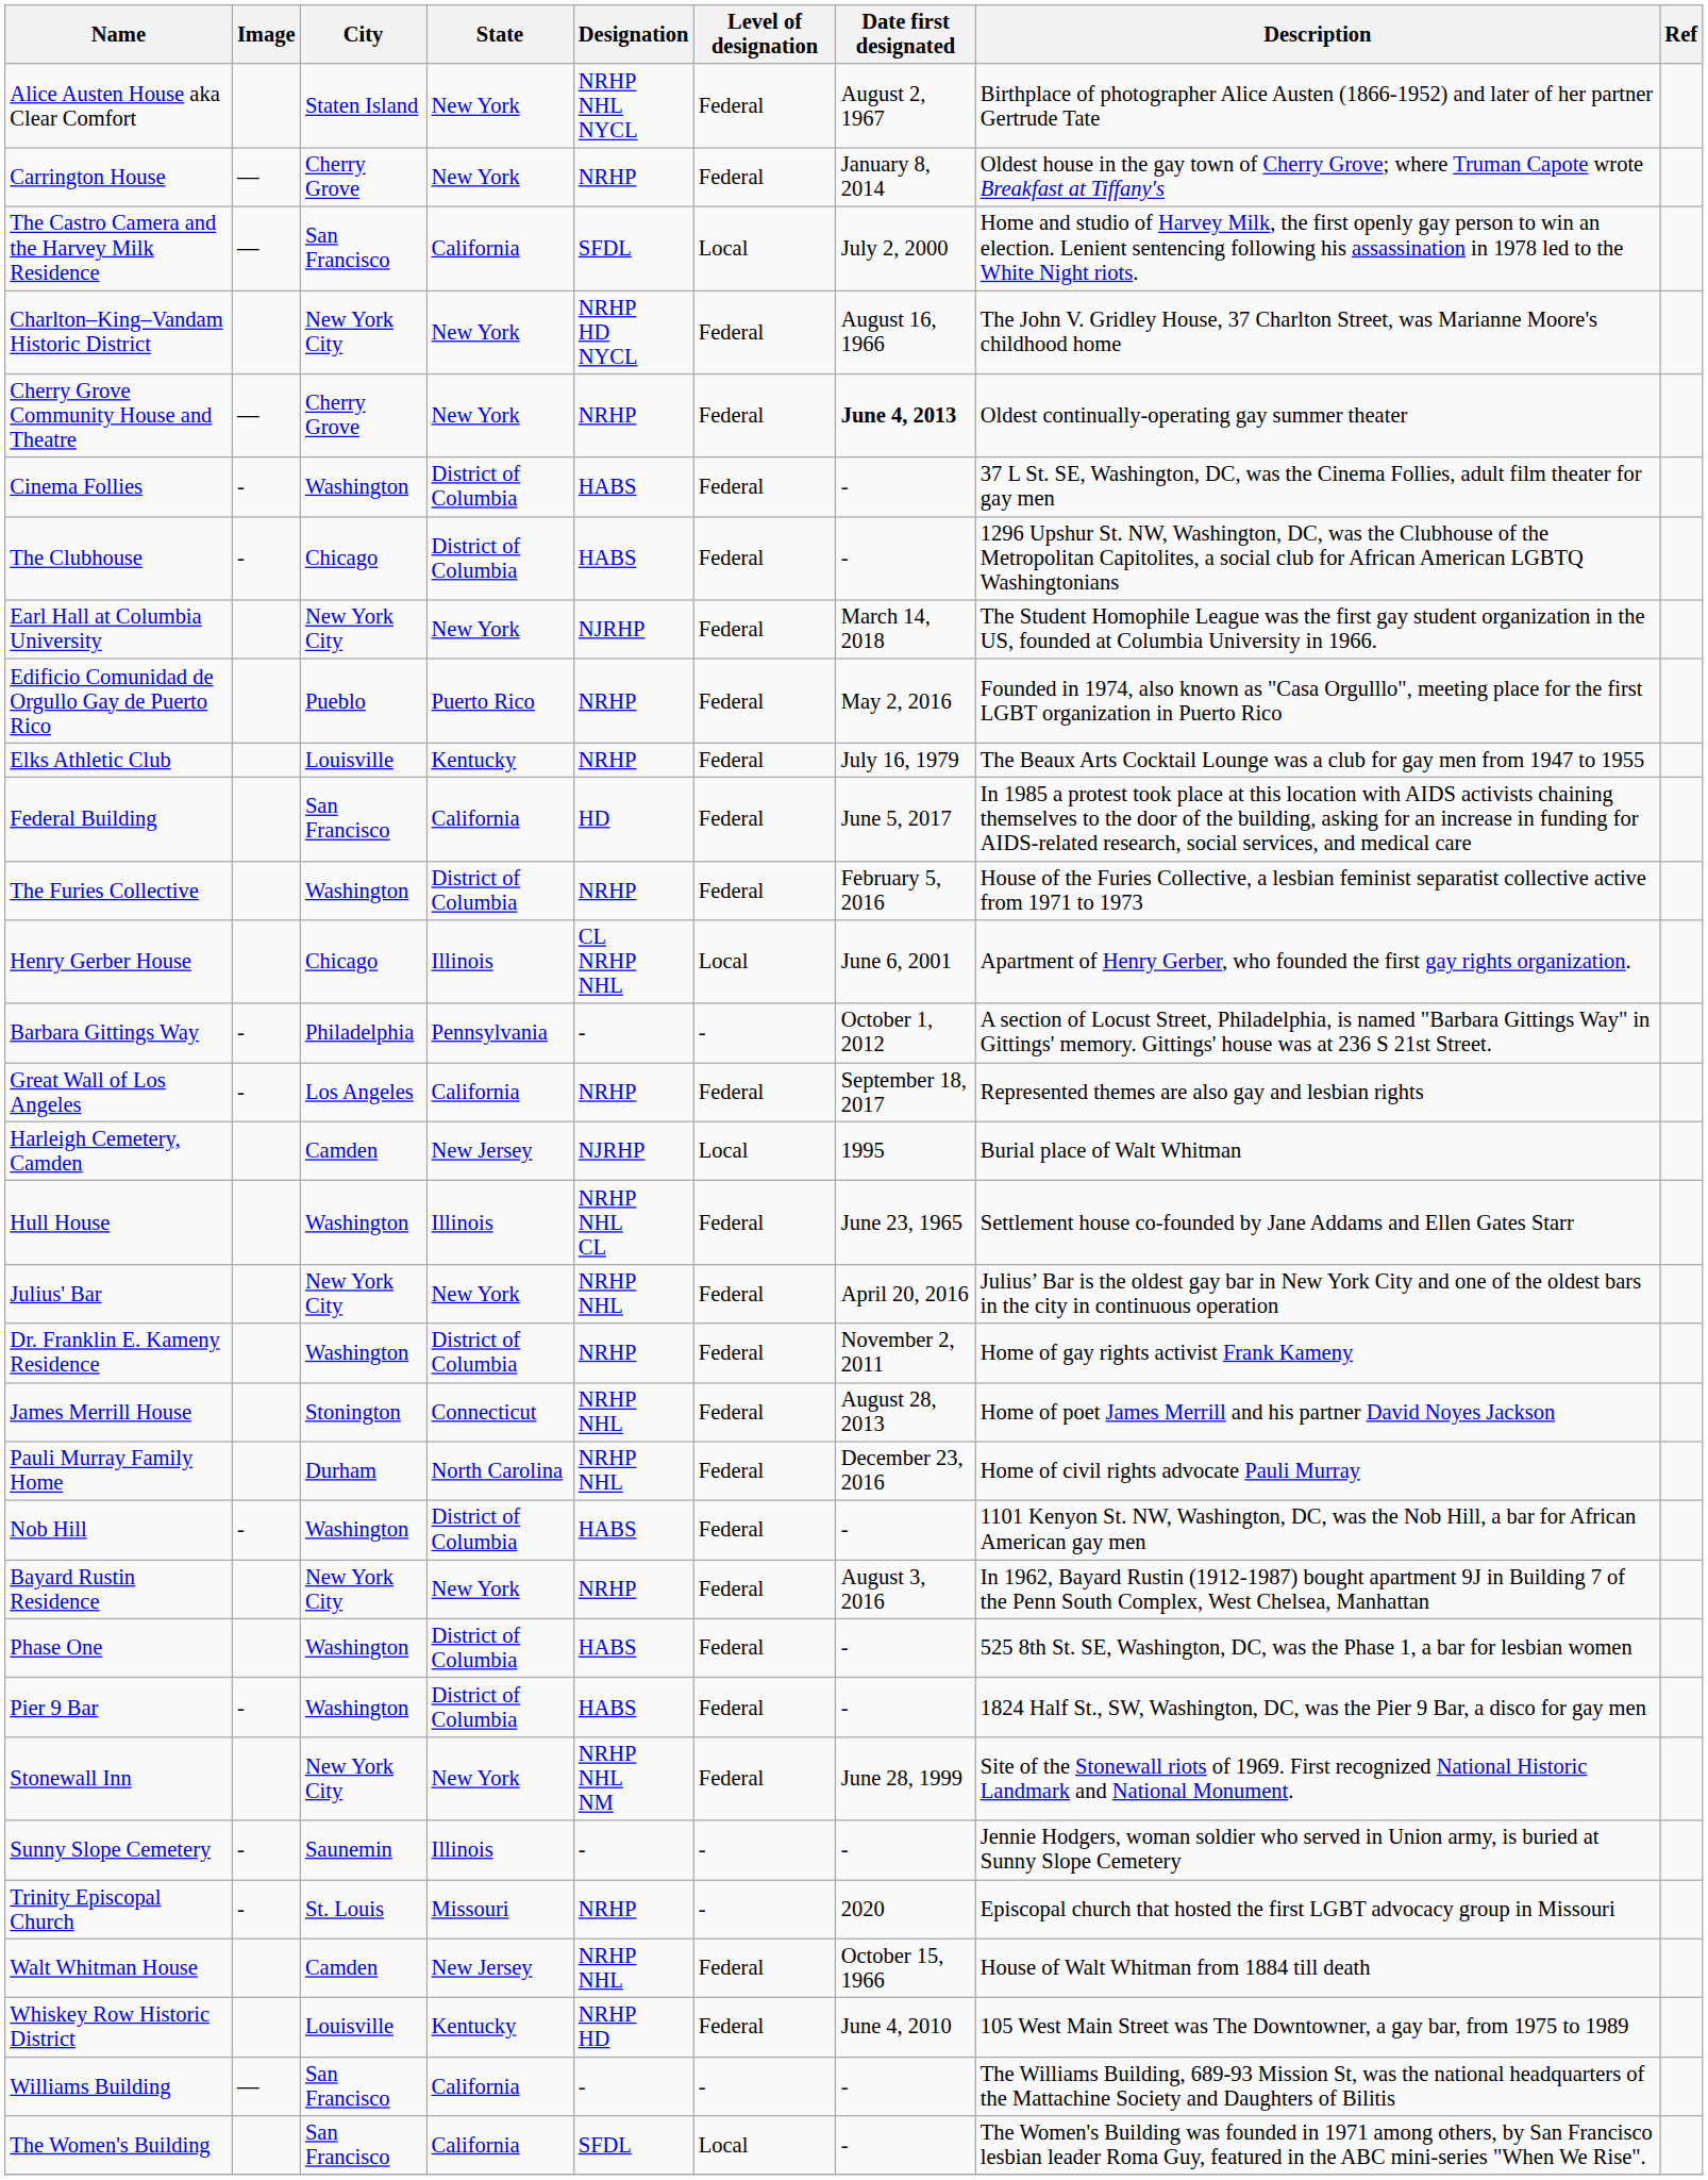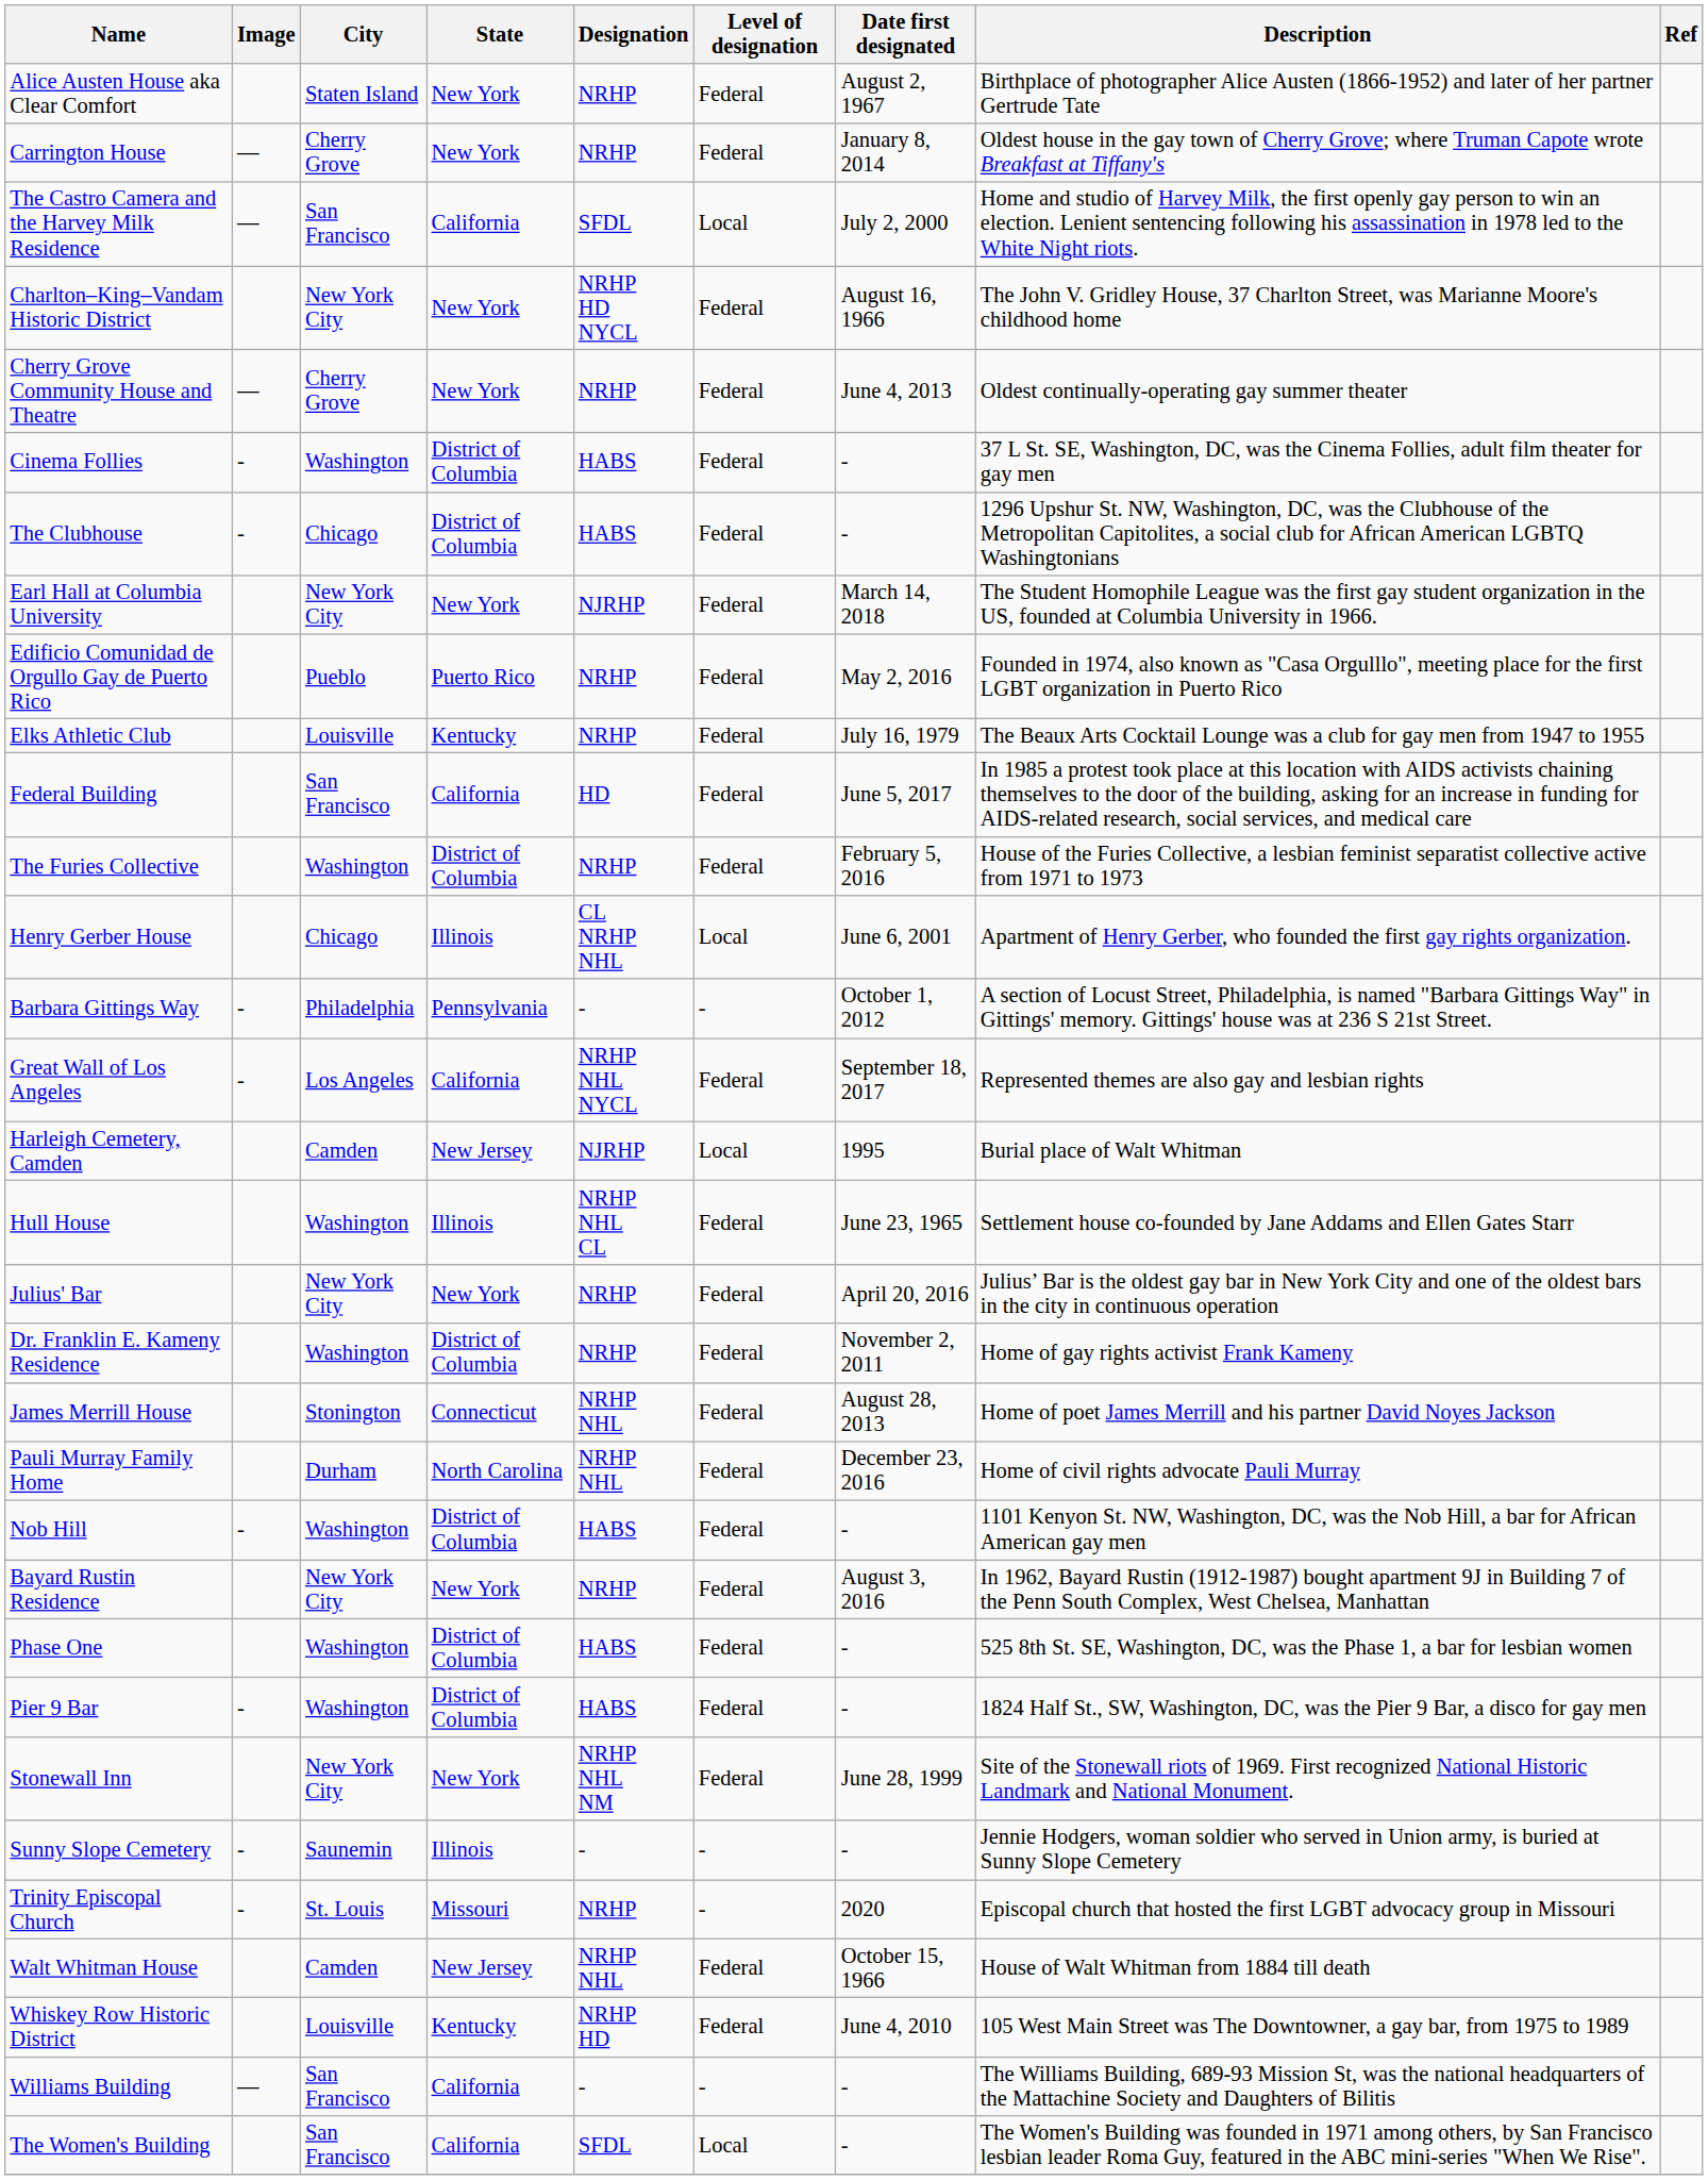 <table class="wikitable sortable">
 <tr>
 <th><strong>Name</strong></th>
 <th><strong>Image</strong></th>
 <th><strong>City</strong></th>
 <th><strong>State</strong></th>
 <th><strong>Designation</strong></th>
 <th><strong>Level of designation</strong></th>
 <th><strong>Date first designated</strong></th>
 <th><strong>Description</strong></th>
 <th><strong>Ref</strong></th>
 </tr>
 <tr>
 <td><a href='#'>Alice Austen House</a> aka Clear Comfort</td>
 <td></td>
 <td><a href='#'>Staten Island</a></td>
 <td><a href='#'>New York</a></td>
-<td><a href='#'>NRHP</a><br><a href='#'>NHL</a><br><a href='#'>NYCL</a></td>
+<td><a href='#'>NRHP</a></td>
 <td>Federal</td>
 <td>August 2, 1967</td>
 <td>Birthplace of photographer Alice Austen (1866-1952) and later of her partner Gertrude Tate</td>
 <td></td>
 </tr>
 <tr>
 <td><a href='#'>Carrington House</a></td>
 <td>—</td>
 <td><a href='#'>Cherry Grove</a></td>
 <td><a href='#'>New York</a></td>
 <td><a href='#'>NRHP</a></td>
 <td>Federal</td>
 <td>January 8, 2014</td>
 <td>Oldest house in the gay town of <a href='#'>Cherry Grove</a>; where <a href='#'>Truman Capote</a> wrote <em><a href='#'>Breakfast at Tiffany's</a></em></td>
 <td></td>
 </tr>
 <tr>
 <td><a href='#'>The Castro Camera and the Harvey Milk Residence</a></td>
 <td>—</td>
 <td><a href='#'>San Francisco</a></td>
 <td><a href='#'>California</a></td>
 <td><a href='#'>SFDL</a></td>
 <td>Local</td>
 <td>July 2, 2000</td>
 <td>Home and studio of <a href='#'>Harvey Milk</a>, the first openly gay person to win an election. Lenient sentencing following his <a href='#'>assassination</a> in 1978 led to the <a href='#'>White Night riots</a>.</td>
 <td></td>
 </tr>
 <tr>
 <td><a href='#'>Charlton–King–Vandam Historic District</a></td>
 <td></td>
 <td><a href='#'>New York City</a></td>
 <td><a href='#'>New York</a></td>
 <td><a href='#'>NRHP</a><br><a href='#'>HD</a><br><a href='#'>NYCL</a></td>
 <td>Federal</td>
 <td>August 16, 1966</td>
 <td>The John V. Gridley House, 37 Charlton Street, was Marianne Moore's childhood home</td>
 <td></td>
 </tr>
 <tr>
 <td><a href='#'>Cherry Grove Community House and Theatre</a></td>
 <td>—</td>
 <td><a href='#'>Cherry Grove</a></td>
 <td><a href='#'>New York</a></td>
 <td><a href='#'>NRHP</a></td>
 <td>Federal</td>
-<td><strong>June 4, 2013</strong></td>
+<td>June 4, 2013</td>
 <td>Oldest continually-operating gay summer theater</td>
 <td></td>
 </tr>
 <tr>
 <td><a href='#'>Cinema Follies</a></td>
 <td>-</td>
 <td><a href='#'>Washington</a></td>
 <td><a href='#'>District of Columbia</a></td>
 <td><a href='#'>HABS</a></td>
 <td>Federal</td>
 <td>-</td>
 <td>37 L St. SE, Washington, DC, was the Cinema Follies, adult film theater for gay men</td>
 <td></td>
 </tr>
 <tr>
 <td><a href='#'>The Clubhouse</a></td>
 <td>-</td>
 <td><a href='#'>Chicago</a></td>
 <td><a href='#'>District of Columbia</a></td>
 <td><a href='#'>HABS</a></td>
 <td>Federal</td>
 <td>-</td>
 <td>1296 Upshur St. NW, Washington, DC, was the Clubhouse of the Metropolitan Capitolites, a social club for African American LGBTQ Washingtonians</td>
 <td></td>
 </tr>
 <tr>
 <td><a href='#'>Earl Hall at Columbia University</a></td>
 <td></td>
 <td><a href='#'>New York City</a></td>
 <td><a href='#'>New York</a></td>
 <td><a href='#'>NJRHP</a></td>
 <td>Federal</td>
 <td>March 14, 2018</td>
 <td>The Student Homophile League was the first gay student organization in the US, founded at Columbia University in 1966.</td>
 <td></td>
 </tr>
 <tr>
 <td><a href='#'>Edificio Comunidad de Orgullo Gay de Puerto Rico</a></td>
 <td></td>
 <td><a href='#'>Pueblo</a></td>
 <td><a href='#'>Puerto Rico</a></td>
 <td><a href='#'>NRHP</a></td>
 <td>Federal</td>
 <td>May 2, 2016</td>
 <td>Founded in 1974, also known as "Casa Orgulllo", meeting place for the first LGBT organization in Puerto Rico</td>
 <td></td>
 </tr>
 <tr>
 <td><a href='#'>Elks Athletic Club</a></td>
 <td></td>
 <td><a href='#'>Louisville</a></td>
 <td><a href='#'>Kentucky</a></td>
 <td><a href='#'>NRHP</a></td>
 <td>Federal</td>
 <td>July 16, 1979</td>
 <td>The Beaux Arts Cocktail Lounge was a club for gay men from 1947 to 1955</td>
 <td></td>
 </tr>
 <tr>
 <td><a href='#'>Federal Building</a></td>
 <td></td>
 <td><a href='#'>San Francisco</a></td>
 <td><a href='#'>California</a></td>
 <td><a href='#'>HD</a></td>
 <td>Federal</td>
 <td>June 5, 2017</td>
 <td>In 1985 a protest took place at this location with AIDS activists chaining themselves to the door of the building, asking for an increase in funding for AIDS-related research, social services, and medical care</td>
 <td></td>
 </tr>
 <tr>
 <td><a href='#'>The Furies Collective</a></td>
 <td></td>
 <td><a href='#'>Washington</a></td>
 <td><a href='#'>District of Columbia</a></td>
 <td><a href='#'>NRHP</a></td>
 <td>Federal</td>
 <td>February 5, 2016</td>
 <td>House of the Furies Collective, a lesbian feminist separatist collective active from 1971 to 1973</td>
 <td></td>
 </tr>
 <tr>
 <td><a href='#'>Henry Gerber House</a></td>
 <td></td>
 <td><a href='#'>Chicago</a></td>
 <td><a href='#'>Illinois</a></td>
 <td><a href='#'>CL</a><br><a href='#'>NRHP</a><br><a href='#'>NHL</a></td>
 <td>Local</td>
 <td>June 6, 2001</td>
 <td>Apartment of <a href='#'>Henry Gerber</a>, who founded the first <a href='#'>gay rights organization</a>.</td>
 <td></td>
 </tr>
 <tr>
 <td><a href='#'>Barbara Gittings Way</a></td>
 <td>-</td>
 <td><a href='#'>Philadelphia</a></td>
 <td><a href='#'>Pennsylvania</a></td>
 <td>-</td>
 <td>-</td>
 <td>October 1, 2012</td>
 <td>A section of Locust Street, Philadelphia, is named "Barbara Gittings Way" in Gittings' memory. Gittings' house was at 236 S 21st Street.</td>
 <td></td>
 </tr>
 <tr>
 <td><a href='#'>Great Wall of Los Angeles</a></td>
 <td>-</td>
 <td><a href='#'>Los Angeles</a></td>
 <td><a href='#'>California</a></td>
-<td><a href='#'>NRHP</a></td>
+<td><a href='#'>NRHP</a><br><a href='#'>NHL</a><br><a href='#'>NYCL</a></td>
 <td>Federal</td>
 <td>September 18, 2017</td>
 <td>Represented themes are also gay and lesbian rights</td>
 <td></td>
 </tr>
 <tr>
 <td><a href='#'>Harleigh Cemetery, Camden</a></td>
 <td></td>
 <td><a href='#'>Camden</a></td>
 <td><a href='#'>New Jersey</a></td>
 <td><a href='#'>NJRHP</a></td>
 <td>Local</td>
 <td>1995</td>
 <td>Burial place of Walt Whitman</td>
 <td></td>
 </tr>
 <tr>
 <td><a href='#'>Hull House</a></td>
 <td></td>
 <td><a href='#'>Washington</a></td>
 <td><a href='#'>Illinois</a></td>
 <td><a href='#'>NRHP</a><br><a href='#'>NHL</a><br><a href='#'>CL</a></td>
 <td>Federal</td>
 <td>June 23, 1965</td>
 <td>Settlement house co-founded by Jane Addams and Ellen Gates Starr</td>
 <td></td>
 </tr>
 <tr>
 <td><a href='#'>Julius' Bar</a></td>
 <td></td>
 <td><a href='#'>New York City</a></td>
 <td><a href='#'>New York</a></td>
-<td><a href='#'>NRHP</a><br><a href='#'>NHL</a></td>
+<td><a href='#'>NRHP</a></td>
 <td>Federal</td>
 <td>April 20, 2016</td>
 <td>Julius’ Bar is the oldest gay bar in New York City and one of the oldest bars in the city in continuous operation</td>
 <td></td>
 </tr>
 <tr>
 <td><a href='#'>Dr. Franklin E. Kameny Residence</a></td>
 <td></td>
 <td><a href='#'>Washington</a></td>
 <td><a href='#'>District of Columbia</a></td>
 <td><a href='#'>NRHP</a></td>
 <td>Federal</td>
 <td>November 2, 2011</td>
 <td>Home of gay rights activist <a href='#'>Frank Kameny</a></td>
 <td></td>
 </tr>
 <tr>
 <td><a href='#'>James Merrill House</a></td>
 <td></td>
 <td><a href='#'>Stonington</a></td>
 <td><a href='#'>Connecticut</a></td>
 <td><a href='#'>NRHP</a><br><a href='#'>NHL</a></td>
 <td>Federal</td>
 <td>August 28, 2013</td>
 <td>Home of poet <a href='#'>James Merrill</a> and his partner <a href='#'>David Noyes Jackson</a></td>
 <td></td>
 </tr>
 <tr>
 <td><a href='#'>Pauli Murray Family Home</a></td>
 <td></td>
 <td><a href='#'>Durham</a></td>
 <td><a href='#'>North Carolina</a></td>
 <td><a href='#'>NRHP</a><br><a href='#'>NHL</a></td>
 <td>Federal</td>
 <td>December 23, 2016</td>
 <td>Home of civil rights advocate <a href='#'>Pauli Murray</a></td>
 <td></td>
 </tr>
 <tr>
 <td><a href='#'>Nob Hill</a></td>
 <td>-</td>
 <td><a href='#'>Washington</a></td>
 <td><a href='#'>District of Columbia</a></td>
 <td><a href='#'>HABS</a></td>
 <td>Federal</td>
 <td>-</td>
 <td>1101 Kenyon St. NW, Washington, DC, was the Nob Hill, a bar for African American gay men</td>
 <td></td>
 </tr>
 <tr>
 <td><a href='#'>Bayard Rustin Residence</a></td>
 <td></td>
 <td><a href='#'>New York City</a></td>
 <td><a href='#'>New York</a></td>
 <td><a href='#'>NRHP</a></td>
 <td>Federal</td>
 <td>August 3, 2016</td>
 <td>In 1962, Bayard Rustin (1912-1987) bought apartment 9J in Building 7 of the Penn South Complex, West Chelsea, Manhattan</td>
 <td></td>
 </tr>
 <tr>
 <td><a href='#'>Phase One</a></td>
 <td></td>
 <td><a href='#'>Washington</a></td>
 <td><a href='#'>District of Columbia</a></td>
 <td><a href='#'>HABS</a></td>
 <td>Federal</td>
 <td>-</td>
 <td>525 8th St. SE, Washington, DC, was the Phase 1, a bar for lesbian women</td>
 <td></td>
 </tr>
 <tr>
 <td><a href='#'>Pier 9 Bar</a></td>
 <td>-</td>
 <td><a href='#'>Washington</a></td>
 <td><a href='#'>District of Columbia</a></td>
 <td><a href='#'>HABS</a></td>
 <td>Federal</td>
 <td>-</td>
 <td>1824 Half St., SW, Washington, DC, was the Pier 9 Bar, a disco for gay men</td>
 <td></td>
 </tr>
 <tr>
 <td><a href='#'>Stonewall Inn</a></td>
 <td></td>
 <td><a href='#'>New York City</a></td>
 <td><a href='#'>New York</a></td>
 <td><a href='#'>NRHP</a><br><a href='#'>NHL</a><br><a href='#'>NM</a></td>
 <td>Federal</td>
 <td>June 28, 1999</td>
 <td>Site of the <a href='#'>Stonewall riots</a> of 1969. First recognized <a href='#'>National Historic Landmark</a> and <a href='#'>National Monument</a>.</td>
 <td></td>
 </tr>
 <tr>
 <td><a href='#'>Sunny Slope Cemetery</a></td>
 <td>-</td>
 <td><a href='#'>Saunemin</a></td>
 <td><a href='#'>Illinois</a></td>
 <td>-</td>
 <td>-</td>
 <td>-</td>
 <td>Jennie Hodgers, woman soldier who served in Union army, is buried at Sunny Slope Cemetery</td>
 <td></td>
 </tr>
 <tr>
 <td><a href='#'>Trinity Episcopal Church</a></td>
 <td>-</td>
 <td><a href='#'>St. Louis</a></td>
 <td><a href='#'>Missouri</a></td>
 <td><a href='#'>NRHP</a></td>
 <td>-</td>
 <td>2020</td>
 <td>Episcopal church that hosted the first LGBT advocacy group in Missouri</td>
 <td></td>
 </tr>
 <tr>
 <td><a href='#'>Walt Whitman House</a></td>
 <td></td>
 <td><a href='#'>Camden</a></td>
 <td><a href='#'>New Jersey</a></td>
 <td><a href='#'>NRHP</a><br><a href='#'>NHL</a></td>
 <td>Federal</td>
 <td>October 15, 1966</td>
 <td>House of Walt Whitman from 1884 till death</td>
 <td></td>
 </tr>
 <tr>
 <td><a href='#'>Whiskey Row Historic District</a></td>
 <td></td>
 <td><a href='#'>Louisville</a></td>
 <td><a href='#'>Kentucky</a></td>
 <td><a href='#'>NRHP</a><br><a href='#'>HD</a></td>
 <td>Federal</td>
 <td>June 4, 2010</td>
 <td>105 West Main Street was The Downtowner, a gay bar, from 1975 to 1989</td>
 <td></td>
 </tr>
 <tr>
 <td><a href='#'>Williams Building</a></td>
 <td>—</td>
 <td><a href='#'>San Francisco</a></td>
 <td><a href='#'>California</a></td>
 <td>-</td>
 <td>-</td>
 <td>-</td>
 <td>The Williams Building, 689-93 Mission St, was the national headquarters of the Mattachine Society and Daughters of Bilitis</td>
 <td></td>
 </tr>
 <tr>
 <td><a href='#'>The Women's Building</a></td>
 <td></td>
 <td><a href='#'>San Francisco</a></td>
 <td><a href='#'>California</a></td>
 <td><a href='#'>SFDL</a></td>
 <td>Local</td>
 <td>-</td>
 <td>The Women's Building was founded in 1971 among others, by San Francisco lesbian leader Roma Guy, featured in the ABC mini-series "When We Rise".</td>
 <td></td>
 </tr>
 <tr>
 </tr>
 </table>
